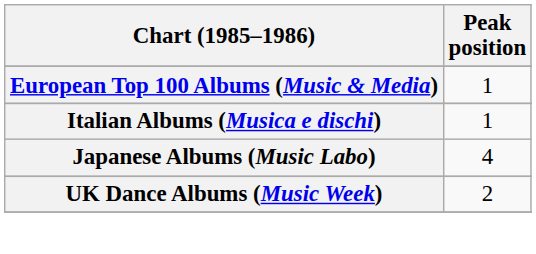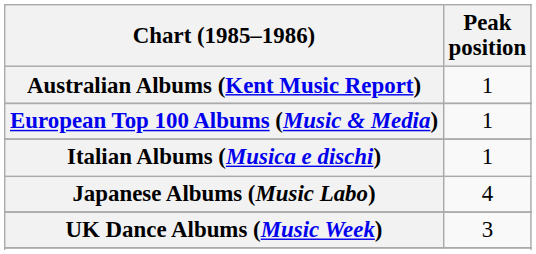 <table class="wikitable sortable plainrowheaders" style="text-align:center">
 <tr>
 <th scope="col">Chart (1985–1986)</th>
 <th scope="col">Peak<br>position</th>
+</tr>
+<tr>
+<th scope="row">Australian Albums (<a href='#'>Kent Music Report</a>)</th>
+<td>1</td>
 </tr>
 <tr>
 </tr>
 <tr>
 </tr>
 <tr>
 </tr>
 <tr>
 <th scope="row"><a href='#'>European Top 100 Albums</a> (<em><a href='#'>Music & Media</a></em>)</th>
 <td>1</td>
 </tr>
 <tr>
 </tr>
 <tr>
 <th scope="row">Italian Albums (<em><a href='#'>Musica e dischi</a></em>)</th>
 <td>1</td>
 </tr>
 <tr>
 <th scope="row">Japanese Albums (<em>Music Labo</em>)</th>
 <td>4</td>
 </tr>
 <tr>
 </tr>
 <tr>
 </tr>
 <tr>
 </tr>
 <tr>
 </tr>
 <tr>
 </tr>
 <tr>
 <th scope="row">UK Dance Albums (<em><a href='#'>Music Week</a></em>)</th>
-<td>2</td>
+<td>3</td>
 </tr>
 <tr>
 </tr>
 <tr>
 </tr>
 </table>
